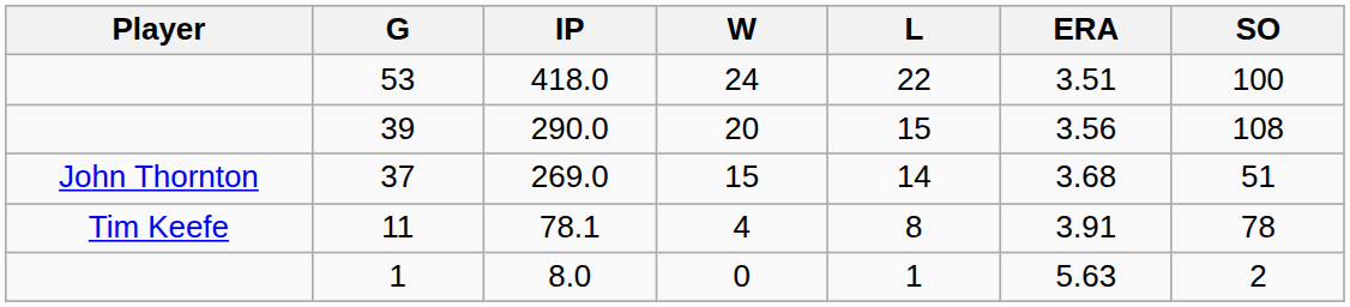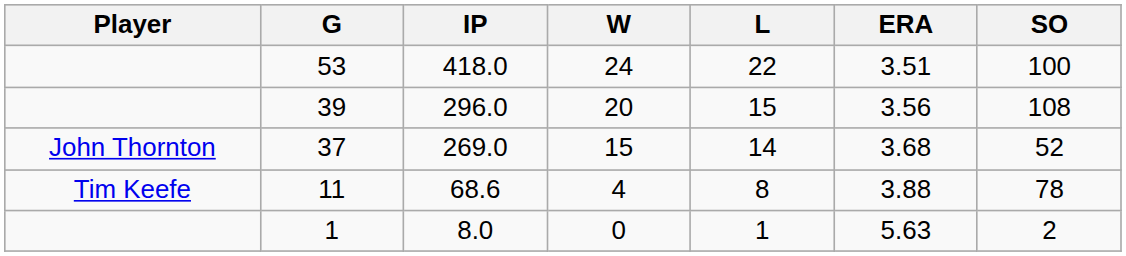 <table class="wikitable sortable">
 <tr>
 <th bgcolor="#DDDDFF" width="16%">Player</th>
 <th bgcolor="#DDDDFF" width="9%">G</th>
 <th bgcolor="#DDDDFF" width="9%">IP</th>
 <th bgcolor="#DDDDFF" width="9%">W</th>
 <th bgcolor="#DDDDFF" width="9%">L</th>
 <th bgcolor="#DDDDFF" width="9%">ERA</th>
 <th bgcolor="#DDDDFF" width="9%">SO</th>
 </tr>
 <tr align="center">
 <td></td>
 <td>53</td>
 <td>418.0</td>
 <td>24</td>
 <td>22</td>
 <td>3.51</td>
 <td>100</td>
 </tr>
 <tr align="center">
 <td></td>
 <td>39</td>
-<td>290.0</td>
+<td>296.0</td>
 <td>20</td>
 <td>15</td>
 <td>3.56</td>
 <td>108</td>
 </tr>
 <tr align="center">
 <td><a href='#'>John Thornton</a></td>
 <td>37</td>
 <td>269.0</td>
 <td>15</td>
 <td>14</td>
 <td>3.68</td>
-<td>51</td>
+<td>52</td>
 </tr>
 <tr align=center>
 <td><a href='#'>Tim Keefe</a></td>
 <td>11</td>
-<td>78.1</td>
+<td>68.6</td>
 <td>4</td>
 <td>8</td>
-<td>3.91</td>
+<td>3.88</td>
 <td>78</td>
 </tr>
 <tr align=center>
 <td></td>
 <td>1</td>
 <td>8.0</td>
 <td>0</td>
 <td>1</td>
 <td>5.63</td>
 <td>2</td>
 </tr>
 </table>
